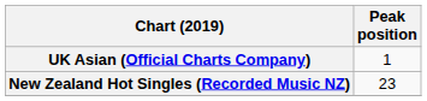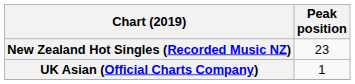 <table class="wikitable sortable plainrowheaders" style="text-align:center">
 <tr>
 <th scope="col">Chart (2019)</th>
 <th scope="col">Peak<br>position</th>
 </tr>
 <tr>
+<th scope="row">New Zealand Hot Singles (<a href='#'>Recorded Music NZ</a>)</th>
+<td>23</td>
+</tr>
+<tr>
 <th scope="row">UK Asian (<a href='#'>Official Charts Company</a>)</th>
 <td>1</td>
 </tr>
 <tr>
-<th scope="row">New Zealand Hot Singles (<a href='#'>Recorded Music NZ</a>)</th>
-<td>23</td>
-</tr>
-<tr>
 </tr>
 </table>
